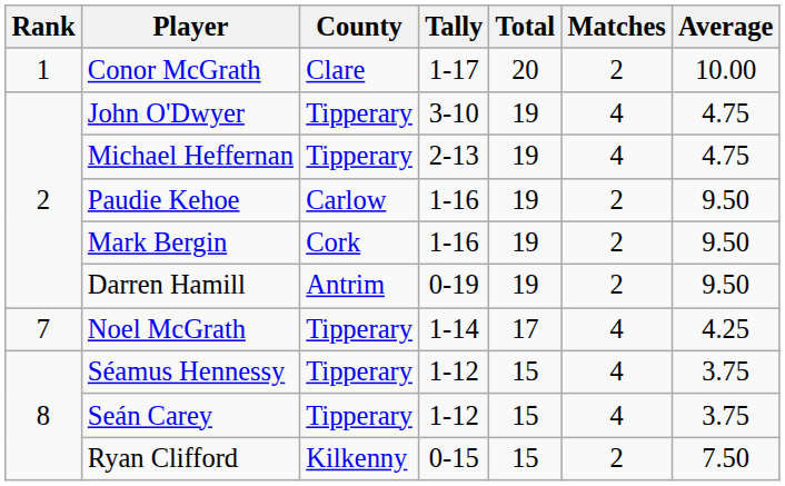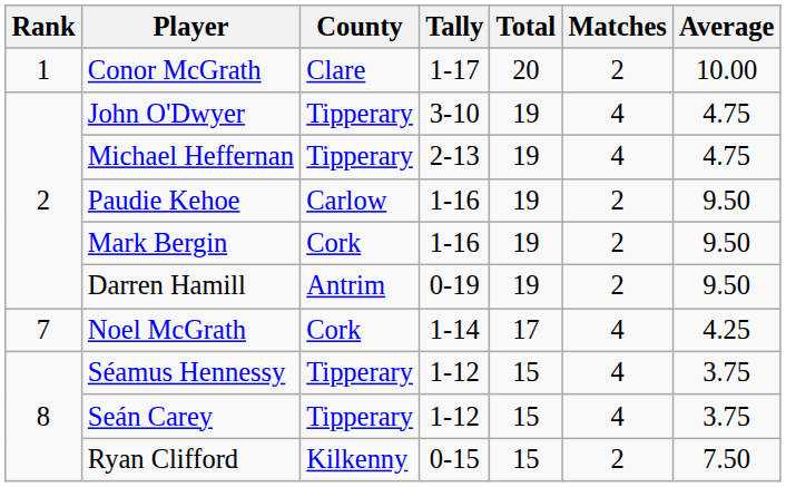 <table class="wikitable">
 <tr>
 <th>Rank</th>
 <th>Player</th>
 <th>County</th>
 <th>Tally</th>
 <th>Total</th>
 <th>Matches</th>
 <th>Average</th>
 </tr>
 <tr>
 <td rowspan=1 align=center>1</td>
 <td><a href='#'>Conor McGrath</a></td>
 <td><a href='#'>Clare</a></td>
 <td align=center>1-17</td>
 <td align=center>20</td>
 <td align=center>2</td>
 <td align=center>10.00</td>
 </tr>
 <tr>
 <td rowspan=5 align=center>2</td>
 <td><a href='#'>John O'Dwyer</a></td>
 <td><a href='#'>Tipperary</a></td>
 <td align=center>3-10</td>
 <td align=center>19</td>
 <td align=center>4</td>
 <td align=center>4.75</td>
 </tr>
 <tr>
 <td><a href='#'>Michael Heffernan</a></td>
 <td><a href='#'>Tipperary</a></td>
 <td align=center>2-13</td>
 <td align=center>19</td>
 <td align=center>4</td>
 <td align=center>4.75</td>
 </tr>
 <tr>
 <td><a href='#'>Paudie Kehoe</a></td>
 <td><a href='#'>Carlow</a></td>
 <td align=center>1-16</td>
 <td align=center>19</td>
 <td align=center>2</td>
 <td align=center>9.50</td>
 </tr>
 <tr>
 <td><a href='#'>Mark Bergin</a></td>
 <td><a href='#'>Cork</a></td>
 <td align=center>1-16</td>
 <td align=center>19</td>
 <td align=center>2</td>
 <td align=center>9.50</td>
 </tr>
 <tr>
 <td>Darren Hamill</td>
 <td><a href='#'>Antrim</a></td>
 <td align=center>0-19</td>
 <td align=center>19</td>
 <td align=center>2</td>
 <td align=center>9.50</td>
 </tr>
 <tr>
 <td rowspan=1 align=center>7</td>
 <td><a href='#'>Noel McGrath</a></td>
-<td><a href='#'>Tipperary</a></td>
+<td><a href='#'>Cork</a></td>
 <td align=center>1-14</td>
 <td align=center>17</td>
 <td align=center>4</td>
 <td align=center>4.25</td>
 </tr>
 <tr>
 <td rowspan=3 align=center>8</td>
 <td><a href='#'>Séamus Hennessy</a></td>
 <td><a href='#'>Tipperary</a></td>
 <td align=center>1-12</td>
 <td align=center>15</td>
 <td align=center>4</td>
 <td align=center>3.75</td>
 </tr>
 <tr>
 <td><a href='#'>Seán Carey</a></td>
 <td><a href='#'>Tipperary</a></td>
 <td align=center>1-12</td>
 <td align=center>15</td>
 <td align=center>4</td>
 <td align=center>3.75</td>
 </tr>
 <tr>
 <td>Ryan Clifford</td>
 <td><a href='#'>Kilkenny</a></td>
 <td align=center>0-15</td>
 <td align=center>15</td>
 <td align=center>2</td>
 <td align=center>7.50</td>
 </tr>
 </table>
